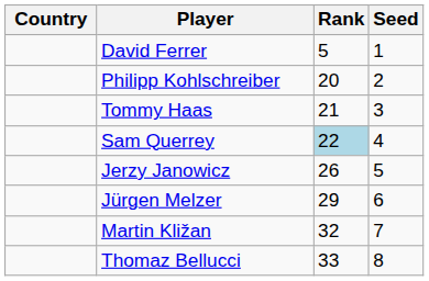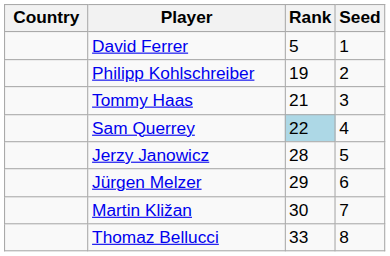 <table class="sortable wikitable">
 <tr>
 <th width="70">Country</th>
 <th width="175">Player</th>
 <th>Rank</th>
 <th>Seed</th>
 </tr>
 <tr>
 <td></td>
 <td><a href='#'>David Ferrer</a></td>
 <td>5</td>
 <td>1</td>
 </tr>
 <tr>
 <td></td>
 <td><a href='#'>Philipp Kohlschreiber</a></td>
-<td>20</td>
+<td>19</td>
 <td>2</td>
 </tr>
 <tr>
 <td></td>
 <td><a href='#'>Tommy Haas</a></td>
 <td>21</td>
 <td>3</td>
 </tr>
 <tr>
 <td></td>
 <td><a href='#'>Sam Querrey</a></td>
 <td style="background: lightblue;">22</td>
 <td>4</td>
 </tr>
 <tr>
 <td></td>
 <td><a href='#'>Jerzy Janowicz</a></td>
-<td>26</td>
+<td>28</td>
 <td>5</td>
 </tr>
 <tr>
 <td></td>
 <td><a href='#'>Jürgen Melzer</a></td>
 <td>29</td>
 <td>6</td>
 </tr>
 <tr>
 <td></td>
 <td><a href='#'>Martin Kližan</a></td>
-<td>32</td>
+<td>30</td>
 <td>7</td>
 </tr>
 <tr>
 <td></td>
 <td><a href='#'>Thomaz Bellucci</a></td>
 <td>33</td>
 <td>8</td>
 </tr>
 </table>
